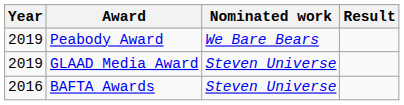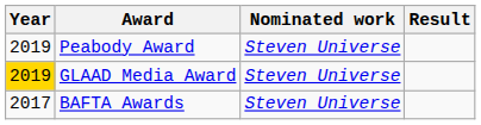 <table class="wikitable">
 <tr>
 <th>Year</th>
 <th>Award</th>
 <th>Nominated work</th>
 <th>Result</th>
 </tr>
 <tr>
 <td rowspan=1>2019</td>
 <td><a href='#'>Peabody Award</a></td>
-<td><em><a href='#'>We Bare Bears</a></em></td>
+<td><em><a href='#'>Steven Universe</a></em></td>
 <td></td>
 </tr>
 <tr>
-<td rowspan=1>2019</td>
+<td rowspan=1 style="background: gold;">2019</td>
 <td><a href='#'>GLAAD Media Award</a></td>
 <td><em><a href='#'>Steven Universe</a></em></td>
 <td></td>
 </tr>
 <tr>
-<td rowspan=1>2016</td>
+<td rowspan=1>2017</td>
 <td><a href='#'>BAFTA Awards</a></td>
 <td><em><a href='#'>Steven Universe</a></em></td>
 <td></td>
 </tr>
 </table>
